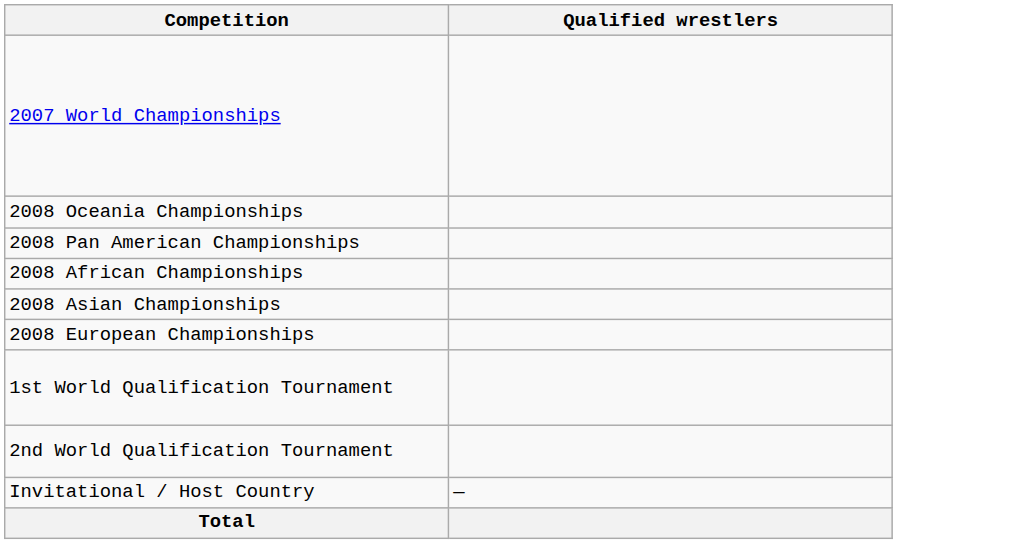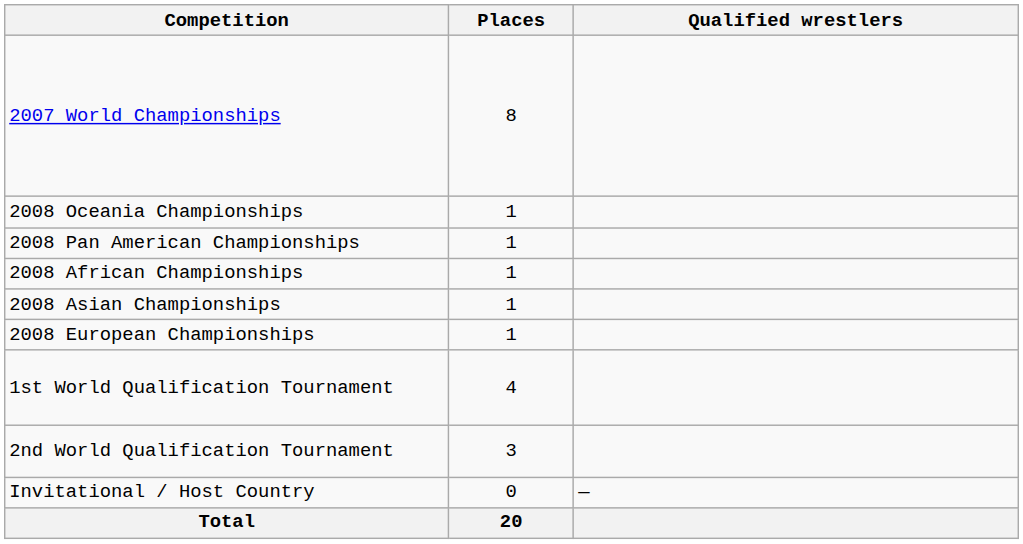 <table class = "wikitable">
 <tr>
 <th width=300>Competition</th>
+<th width=80>Places</th>
 <th width=300>Qualified wrestlers</th>
 </tr>
 <tr>
 <td><a href='#'>2007 World Championships</a></td>
+<td align="center">8</td>
 <td><br><br><br><br><br><br><br></td>
 </tr>
 <tr>
 <td>2008 Oceania Championships</td>
+<td align="center">1</td>
 <td></td>
 </tr>
 <tr>
 <td>2008 Pan American Championships</td>
+<td align="center">1</td>
 <td></td>
 </tr>
 <tr>
 <td>2008 African Championships</td>
+<td align="center">1</td>
 <td></td>
 </tr>
 <tr>
 <td>2008 Asian Championships</td>
+<td align="center">1</td>
 <td></td>
 </tr>
 <tr>
 <td>2008 European Championships</td>
+<td align="center">1</td>
 <td></td>
 </tr>
 <tr>
 <td>1st World Qualification Tournament</td>
+<td align="center">4</td>
 <td><br><br><br></td>
 </tr>
 <tr>
 <td>2nd World Qualification Tournament</td>
+<td align="center">3</td>
 <td><br><br></td>
 </tr>
 <tr>
 <td>Invitational / Host Country</td>
+<td align="center">0</td>
 <td>—</td>
 </tr>
 <tr>
 <th>Total</th>
+<th>20</th>
 <th></th>
 </tr>
 </table>
